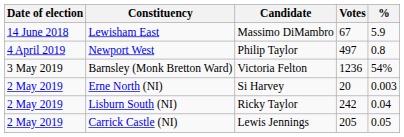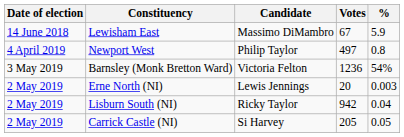 <table class="wikitable">
 <tr>
 <th>Date of election</th>
 <th>Constituency</th>
 <th>Candidate</th>
 <th>Votes</th>
 <th>%</th>
 </tr>
 <tr>
 <td><a href='#'>14 June 2018</a></td>
 <td><a href='#'>Lewisham East</a></td>
 <td>Massimo DiMambro</td>
 <td>67</td>
 <td>5.9</td>
 </tr>
 <tr>
 <td><a href='#'>4 April 2019</a></td>
 <td><a href='#'>Newport West</a></td>
 <td>Philip Taylor</td>
 <td>497</td>
 <td>0.8</td>
 </tr>
 <tr>
 <td>3 May 2019</td>
 <td>Barnsley (Monk Bretton Ward)</td>
 <td>Victoria Felton</td>
 <td>1236</td>
 <td>54%</td>
 </tr>
 <tr>
 <td><a href='#'>2 May 2019</a></td>
 <td><a href='#'>Erne North</a> (NI)</td>
-<td>Si Harvey</td>
+<td>Lewis Jennings</td>
 <td>20</td>
 <td>0.003</td>
 </tr>
 <tr>
 <td><a href='#'>2 May 2019</a></td>
 <td><a href='#'>Lisburn South</a> (NI)</td>
 <td>Ricky Taylor</td>
-<td>242</td>
+<td>942</td>
 <td>0.04</td>
 </tr>
 <tr>
 <td><a href='#'>2 May 2019</a></td>
 <td><a href='#'>Carrick Castle</a> (NI)</td>
-<td>Lewis Jennings</td>
+<td>Si Harvey</td>
 <td>205</td>
 <td>0.05</td>
 </tr>
 </table>
